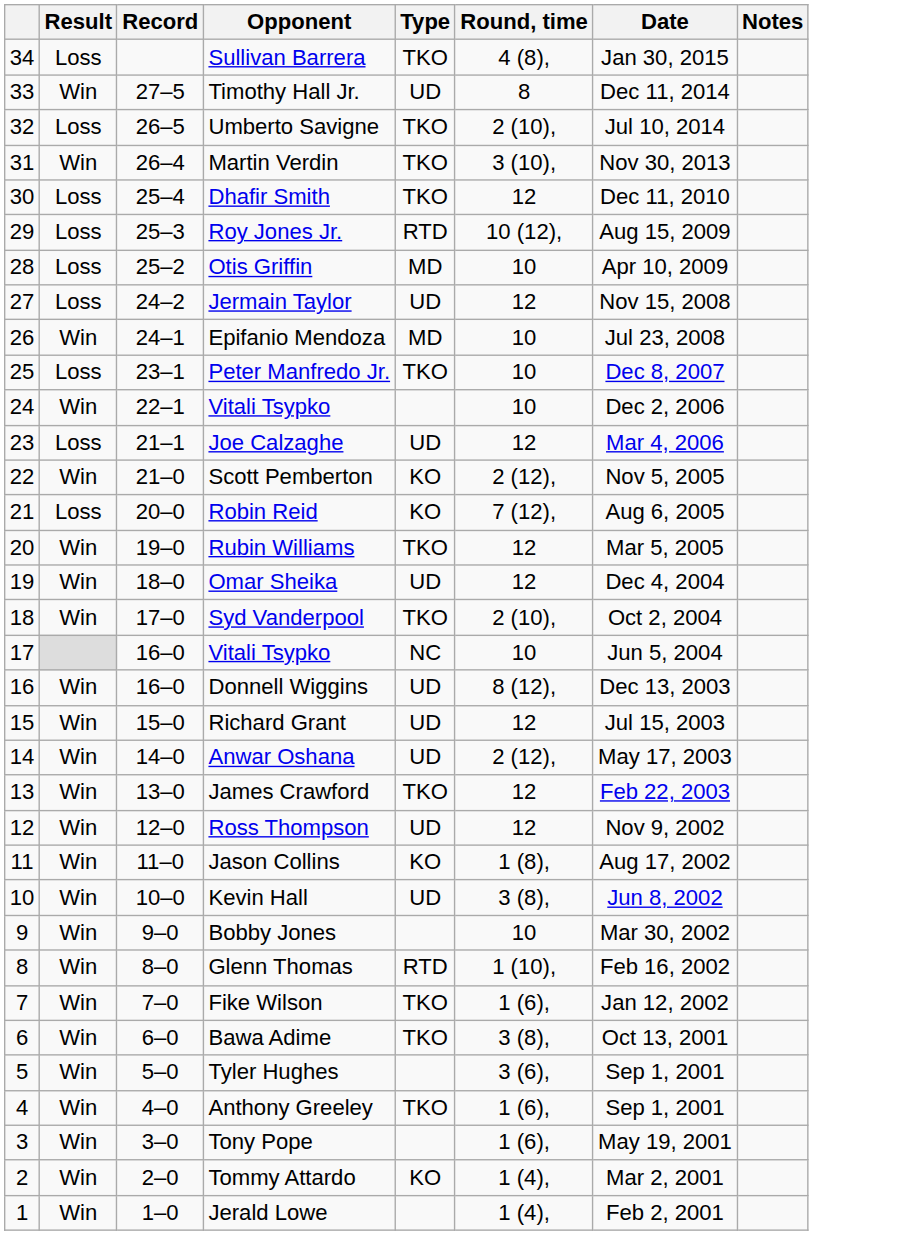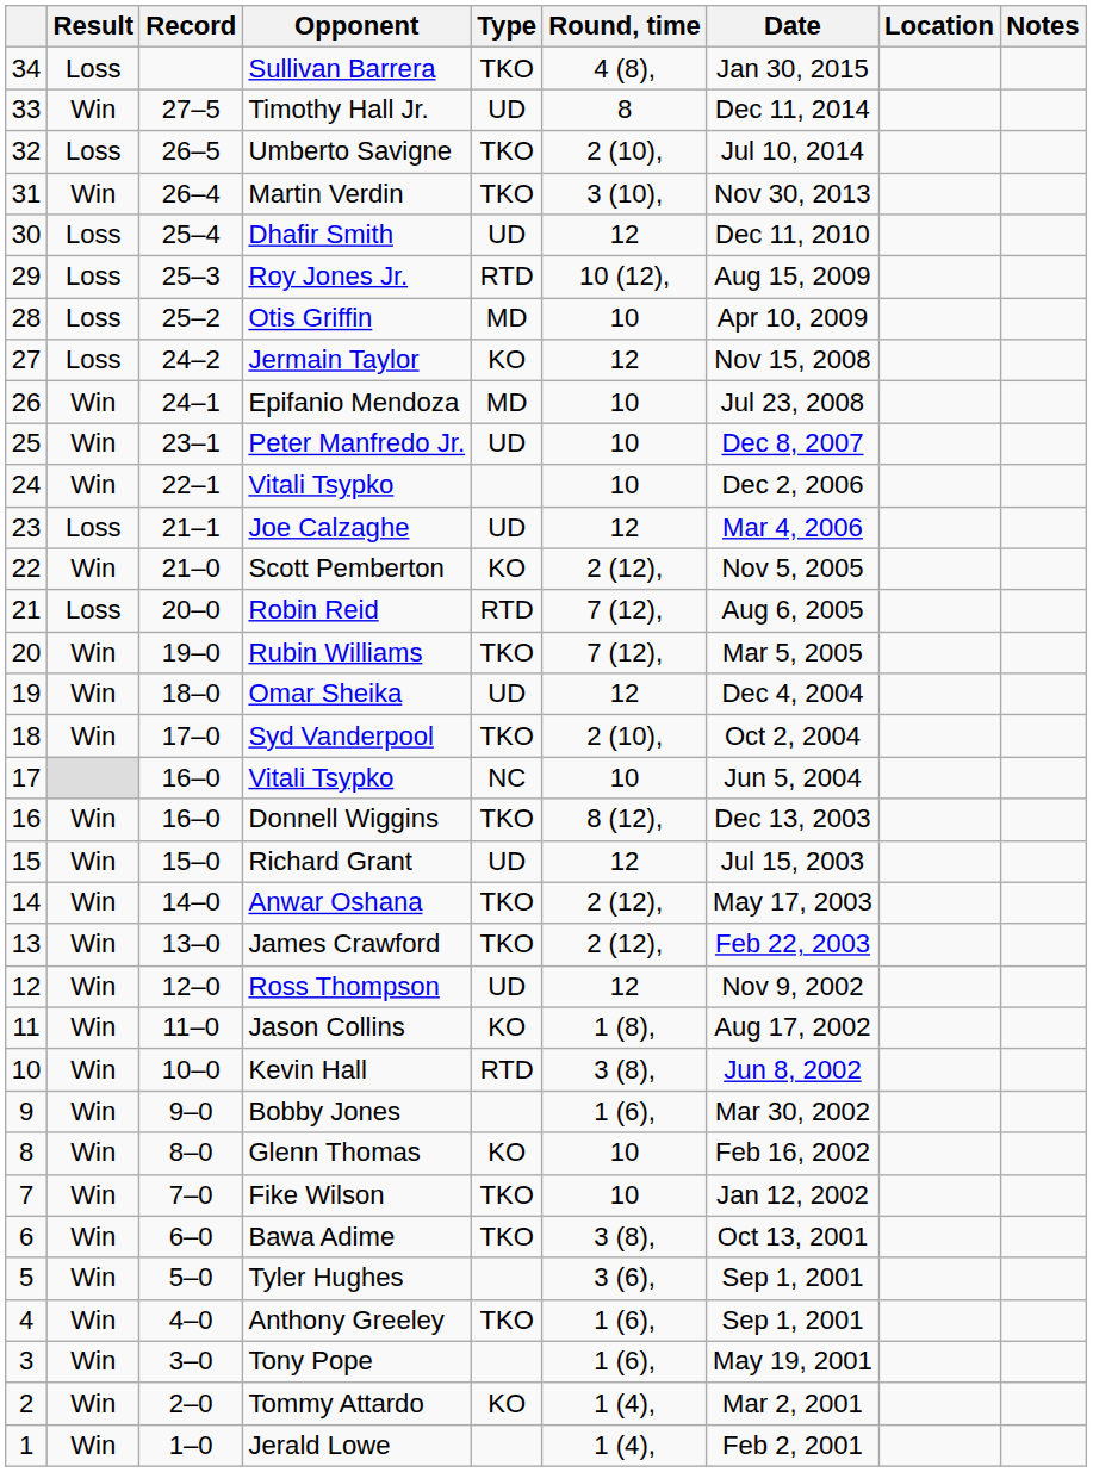 <table class="wikitable" style="text-align:center">
 <tr>
 <th></th>
 <th>Result</th>
 <th>Record</th>
 <th>Opponent</th>
 <th>Type</th>
 <th>Round, time</th>
 <th>Date</th>
+<th>Location</th>
 <th>Notes</th>
 </tr>
 <tr>
 <td>34</td>
 <td>Loss</td>
 <td></td>
 <td style="text-align:left;"><a href='#'>Sullivan Barrera</a></td>
 <td>TKO</td>
 <td>4 (8), </td>
 <td>Jan 30, 2015</td>
+<td style="text-align:left;"></td>
 <td></td>
 </tr>
 <tr>
 <td>33</td>
 <td>Win</td>
 <td>27–5 </td>
 <td style="text-align:left;">Timothy Hall Jr.</td>
 <td>UD</td>
 <td>8</td>
 <td>Dec 11, 2014</td>
+<td style="text-align:left;"></td>
 <td></td>
 </tr>
 <tr>
 <td>32</td>
 <td>Loss</td>
 <td>26–5 </td>
 <td style="text-align:left;">Umberto Savigne</td>
 <td>TKO</td>
 <td>2 (10), </td>
 <td>Jul 10, 2014</td>
 <td style="text-align:left;"></td>
+<td style="text-align:left;"></td>
 </tr>
 <tr>
 <td>31</td>
 <td>Win</td>
 <td>26–4 </td>
 <td style="text-align:left;">Martin Verdin</td>
 <td>TKO</td>
 <td>3 (10), </td>
 <td>Nov 30, 2013</td>
+<td style="text-align:left;"></td>
 <td></td>
 </tr>
 <tr>
 <td>30</td>
 <td>Loss</td>
 <td>25–4 </td>
 <td style="text-align:left;"><a href='#'>Dhafir Smith</a></td>
-<td>TKO</td>
+<td>UD</td>
 <td>12</td>
 <td>Dec 11, 2010</td>
+<td style="text-align:left;"></td>
 <td style="text-align:left;"></td>
 </tr>
 <tr>
 <td>29</td>
 <td>Loss</td>
 <td>25–3 </td>
 <td style="text-align:left;"><a href='#'>Roy Jones Jr.</a></td>
 <td>RTD</td>
 <td>10 (12), </td>
 <td>Aug 15, 2009</td>
 <td style="text-align:left;"></td>
+<td style="text-align:left;"></td>
 </tr>
 <tr>
 <td>28</td>
 <td>Loss</td>
 <td>25–2 </td>
 <td style="text-align:left;"><a href='#'>Otis Griffin</a></td>
 <td>MD</td>
 <td>10</td>
 <td>Apr 10, 2009</td>
+<td style="text-align:left;"></td>
 <td></td>
 </tr>
 <tr>
 <td>27</td>
 <td>Loss</td>
 <td>24–2 </td>
 <td style="text-align:left;"><a href='#'>Jermain Taylor</a></td>
-<td>UD</td>
+<td>KO</td>
 <td>12</td>
 <td>Nov 15, 2008</td>
+<td style="text-align:left;"></td>
 <td></td>
 </tr>
 <tr>
 <td>26</td>
 <td>Win</td>
 <td>24–1 </td>
 <td style="text-align:left;">Epifanio Mendoza</td>
 <td>MD</td>
 <td>10</td>
 <td>Jul 23, 2008</td>
+<td style="text-align:left;"></td>
 <td></td>
 </tr>
 <tr>
 <td>25</td>
-<td>Loss</td>
+<td>Win</td>
 <td>23–1 </td>
 <td style="text-align:left;"><a href='#'>Peter Manfredo Jr.</a></td>
-<td>TKO</td>
+<td>UD</td>
 <td>10</td>
 <td><a href='#'>Dec 8, 2007</a></td>
+<td style="text-align:left;"></td>
 <td></td>
 </tr>
 <tr>
 <td>24</td>
 <td>Win</td>
 <td>22–1 </td>
 <td style="text-align:left;"><a href='#'>Vitali Tsypko</a></td>
 <td></td>
 <td>10</td>
 <td>Dec 2, 2006</td>
+<td style="text-align:left;"></td>
 <td></td>
 </tr>
 <tr>
 <td>23</td>
 <td>Loss</td>
 <td>21–1 </td>
 <td style="text-align:left;"><a href='#'>Joe Calzaghe</a></td>
 <td>UD</td>
 <td>12</td>
 <td><a href='#'>Mar 4, 2006</a></td>
 <td style="text-align:left;"></td>
+<td style="text-align:left;"></td>
 </tr>
 <tr>
 <td>22</td>
 <td>Win</td>
 <td>21–0 </td>
 <td style="text-align:left;">Scott Pemberton</td>
 <td>KO</td>
 <td>2 (12), </td>
 <td>Nov 5, 2005</td>
 <td style="text-align:left;"></td>
+<td style="text-align:left;"></td>
 </tr>
 <tr>
 <td>21</td>
 <td>Loss</td>
 <td>20–0 </td>
 <td style="text-align:left;"><a href='#'>Robin Reid</a></td>
-<td>KO</td>
+<td>RTD</td>
 <td>7 (12), </td>
 <td>Aug 6, 2005</td>
+<td style="text-align:left;"></td>
 <td style="text-align:left;"></td>
 </tr>
 <tr>
 <td>20</td>
 <td>Win</td>
 <td>19–0 </td>
 <td style="text-align:left;"><a href='#'>Rubin Williams</a></td>
 <td>TKO</td>
-<td>12</td>
+<td>7 (12), </td>
 <td>Mar 5, 2005</td>
+<td style="text-align:left;"></td>
 <td style="text-align:left;"></td>
 </tr>
 <tr>
 <td>19</td>
 <td>Win</td>
 <td>18–0 </td>
 <td style="text-align:left;"><a href='#'>Omar Sheika</a></td>
 <td>UD</td>
 <td>12</td>
 <td>Dec 4, 2004</td>
 <td style="text-align:left;"></td>
+<td style="text-align:left;"></td>
 </tr>
 <tr>
 <td>18</td>
 <td>Win</td>
 <td>17–0 </td>
 <td style="text-align:left;"><a href='#'>Syd Vanderpool</a></td>
 <td>TKO</td>
 <td>2 (10), </td>
 <td>Oct 2, 2004</td>
+<td style="text-align:left;"></td>
 <td style="text-align:left;"></td>
 </tr>
 <tr>
 <td>17</td>
 <td style="background:#DDD"></td>
 <td>16–0 </td>
 <td style="text-align:left;"><a href='#'>Vitali Tsypko</a></td>
 <td>NC</td>
 <td>10</td>
 <td>Jun 5, 2004</td>
 <td style="text-align:left;"></td>
+<td style="text-align:left;"></td>
 </tr>
 <tr>
 <td>16</td>
 <td>Win</td>
 <td>16–0</td>
 <td style="text-align:left;">Donnell Wiggins</td>
-<td>UD</td>
+<td>TKO</td>
 <td>8 (12), </td>
 <td>Dec 13, 2003</td>
+<td style="text-align:left;"></td>
 <td style="text-align:left;"></td>
 </tr>
 <tr>
 <td>15</td>
 <td>Win</td>
 <td>15–0</td>
 <td style="text-align:left;">Richard Grant</td>
 <td>UD</td>
 <td>12</td>
 <td>Jul 15, 2003</td>
 <td style="text-align:left;"></td>
+<td style="text-align:left;"></td>
 </tr>
 <tr>
 <td>14</td>
 <td>Win</td>
 <td>14–0</td>
 <td style="text-align:left;"><a href='#'>Anwar Oshana</a></td>
-<td>UD</td>
+<td>TKO</td>
 <td>2 (12), </td>
 <td>May 17, 2003</td>
+<td style="text-align:left;"></td>
 <td style="text-align:left;"></td>
 </tr>
 <tr>
 <td>13</td>
 <td>Win</td>
 <td>13–0</td>
 <td style="text-align:left;">James Crawford</td>
 <td>TKO</td>
-<td>12</td>
+<td>2 (12), </td>
 <td><a href='#'>Feb 22, 2003</a></td>
+<td style="text-align:left;"></td>
 <td style="text-align:left;"></td>
 </tr>
 <tr>
 <td>12</td>
 <td>Win</td>
 <td>12–0</td>
 <td style="text-align:left;"><a href='#'>Ross Thompson</a></td>
 <td>UD</td>
 <td>12</td>
 <td>Nov 9, 2002</td>
 <td style="text-align:left;"></td>
+<td style="text-align:left;"></td>
 </tr>
 <tr>
 <td>11</td>
 <td>Win</td>
 <td>11–0</td>
 <td style="text-align:left;">Jason Collins</td>
 <td>KO</td>
 <td>1 (8), </td>
 <td>Aug 17, 2002</td>
+<td style="text-align:left;"></td>
 <td></td>
 </tr>
 <tr>
 <td>10</td>
 <td>Win</td>
 <td>10–0</td>
 <td style="text-align:left;">Kevin Hall</td>
-<td>UD</td>
+<td>RTD</td>
 <td>3 (8), </td>
 <td><a href='#'>Jun 8, 2002</a></td>
+<td style="text-align:left;"></td>
 <td></td>
 </tr>
 <tr>
 <td>9</td>
 <td>Win</td>
 <td>9–0</td>
 <td style="text-align:left;">Bobby Jones</td>
 <td></td>
-<td>10</td>
+<td>1 (6), </td>
 <td>Mar 30, 2002</td>
+<td style="text-align:left;"></td>
 <td></td>
 </tr>
 <tr>
 <td>8</td>
 <td>Win</td>
 <td>8–0</td>
 <td style="text-align:left;">Glenn Thomas</td>
-<td>RTD</td>
-<td>1 (10), </td>
+<td>KO</td>
+<td>10</td>
 <td>Feb 16, 2002</td>
+<td style="text-align:left;"></td>
 <td></td>
 </tr>
 <tr>
 <td>7</td>
 <td>Win</td>
 <td>7–0</td>
 <td style="text-align:left;">Fike Wilson</td>
 <td>TKO</td>
-<td>1 (6), </td>
+<td>10</td>
 <td>Jan 12, 2002</td>
+<td style="text-align:left;"></td>
 <td></td>
 </tr>
 <tr>
 <td>6</td>
 <td>Win</td>
 <td>6–0</td>
 <td style="text-align:left;">Bawa Adime</td>
 <td>TKO</td>
 <td>3 (8), </td>
 <td>Oct 13, 2001</td>
+<td style="text-align:left;"></td>
 <td></td>
 </tr>
 <tr>
 <td>5</td>
 <td>Win</td>
 <td>5–0</td>
 <td style="text-align:left;">Tyler Hughes</td>
 <td></td>
 <td>3 (6), </td>
 <td>Sep 1, 2001</td>
+<td style="text-align:left;"></td>
 <td></td>
 </tr>
 <tr>
 <td>4</td>
 <td>Win</td>
 <td>4–0</td>
 <td style="text-align:left;">Anthony Greeley</td>
 <td>TKO</td>
 <td>1 (6), </td>
 <td>Sep 1, 2001</td>
+<td style="text-align:left;"></td>
 <td></td>
 </tr>
 <tr>
 <td>3</td>
 <td>Win</td>
 <td>3–0</td>
 <td style="text-align:left;">Tony Pope</td>
 <td></td>
 <td>1 (6), </td>
 <td>May 19, 2001</td>
+<td style="text-align:left;"></td>
 <td></td>
 </tr>
 <tr>
 <td>2</td>
 <td>Win</td>
 <td>2–0</td>
 <td style="text-align:left;">Tommy Attardo</td>
 <td>KO</td>
 <td>1 (4), </td>
 <td>Mar 2, 2001</td>
+<td style="text-align:left;"></td>
 <td></td>
 </tr>
 <tr>
 <td>1</td>
 <td>Win</td>
 <td>1–0</td>
 <td style="text-align:left;">Jerald Lowe</td>
 <td></td>
 <td>1 (4), </td>
 <td>Feb 2, 2001</td>
+<td style="text-align:left;"></td>
 <td></td>
 </tr>
 </table>
